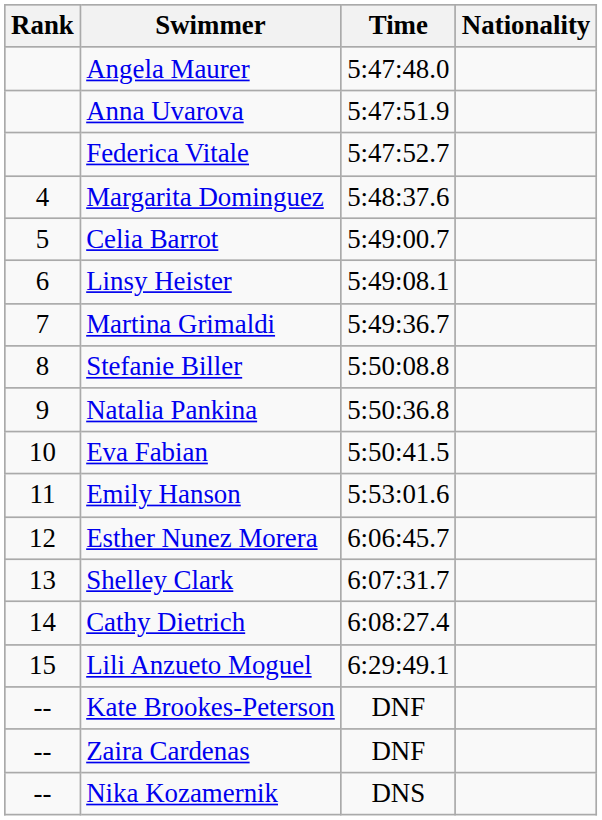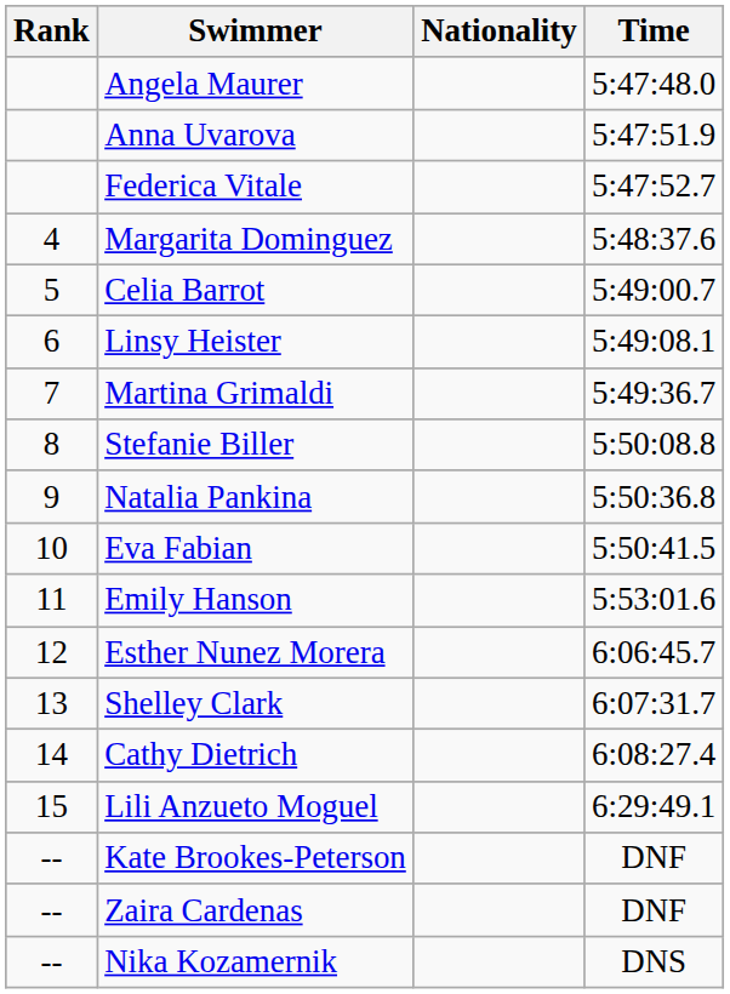 <table class="wikitable" border="1" style="text-align:center">
 <tr>
 <th>Rank</th>
 <th>Swimmer</th>
+<th>Nationality</th>
 <th>Time</th>
-<th>Nationality</th>
 </tr>
 <tr>
 <td></td>
 <td align=left><a href='#'>Angela Maurer</a></td>
+<td align=left></td>
 <td>5:47:48.0</td>
-<td align=left></td>
 </tr>
 <tr>
 <td></td>
 <td align=left><a href='#'>Anna Uvarova</a></td>
+<td align=left></td>
 <td>5:47:51.9</td>
-<td align=left></td>
 </tr>
 <tr>
 <td></td>
 <td align=left><a href='#'>Federica Vitale</a></td>
+<td align=left></td>
 <td>5:47:52.7</td>
-<td align=left></td>
 </tr>
 <tr>
 <td>4</td>
 <td align=left><a href='#'>Margarita Dominguez</a></td>
+<td align=left></td>
 <td>5:48:37.6</td>
-<td align=left></td>
 </tr>
 <tr>
 <td>5</td>
 <td align=left><a href='#'>Celia Barrot</a></td>
+<td align=left></td>
 <td>5:49:00.7</td>
-<td align=left></td>
 </tr>
 <tr>
 <td>6</td>
 <td align=left><a href='#'>Linsy Heister</a></td>
+<td align=left></td>
 <td>5:49:08.1</td>
-<td align=left></td>
 </tr>
 <tr>
 <td>7</td>
 <td align=left><a href='#'>Martina Grimaldi</a></td>
+<td align=left></td>
 <td>5:49:36.7</td>
-<td align=left></td>
 </tr>
 <tr>
 <td>8</td>
 <td align=left><a href='#'>Stefanie Biller</a></td>
+<td align=left></td>
 <td>5:50:08.8</td>
-<td align=left></td>
 </tr>
 <tr>
 <td>9</td>
 <td align=left><a href='#'>Natalia Pankina</a></td>
+<td align=left></td>
 <td>5:50:36.8</td>
-<td align=left></td>
 </tr>
 <tr>
 <td>10</td>
 <td align=left><a href='#'>Eva Fabian</a></td>
+<td align=left></td>
 <td>5:50:41.5</td>
-<td align=left></td>
 </tr>
 <tr>
 <td>11</td>
 <td align=left><a href='#'>Emily Hanson</a></td>
+<td align=left></td>
 <td>5:53:01.6</td>
-<td align=left></td>
 </tr>
 <tr>
 <td>12</td>
 <td align=left><a href='#'>Esther Nunez Morera</a></td>
+<td align=left></td>
 <td>6:06:45.7</td>
-<td align=left></td>
 </tr>
 <tr>
 <td>13</td>
 <td align=left><a href='#'>Shelley Clark</a></td>
+<td align=left></td>
 <td>6:07:31.7</td>
-<td align=left></td>
 </tr>
 <tr>
 <td>14</td>
 <td align=left><a href='#'>Cathy Dietrich</a></td>
+<td align=left></td>
 <td>6:08:27.4</td>
-<td align=left></td>
 </tr>
 <tr>
 <td>15</td>
 <td align=left><a href='#'>Lili Anzueto Moguel</a></td>
+<td align=left></td>
 <td>6:29:49.1</td>
-<td align=left></td>
 </tr>
 <tr>
 <td>--</td>
 <td align=left><a href='#'>Kate Brookes-Peterson</a></td>
+<td align=left></td>
 <td>DNF</td>
-<td align=left></td>
 </tr>
 <tr>
 <td>--</td>
 <td align=left><a href='#'>Zaira Cardenas</a></td>
+<td align=left></td>
 <td>DNF</td>
-<td align=left></td>
 </tr>
 <tr>
 <td>--</td>
 <td align=left><a href='#'>Nika Kozamernik</a></td>
+<td align=left></td>
 <td>DNS</td>
-<td align=left></td>
 </tr>
 </table>
